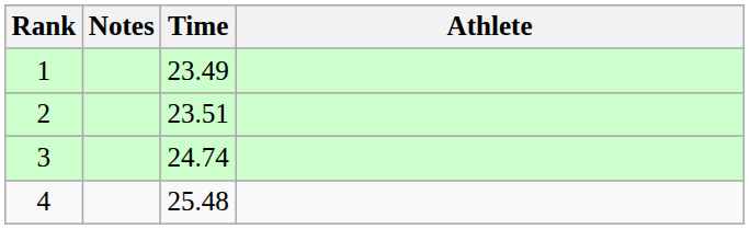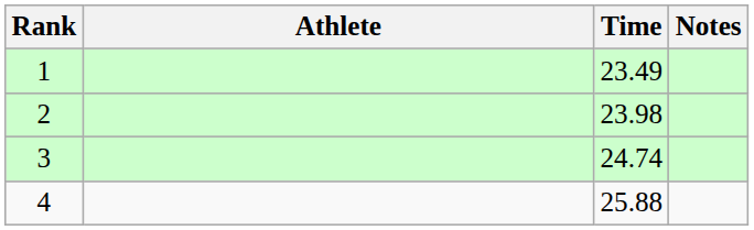 <table class="wikitable" style="text-align:center">
 <tr>
 <th>Rank</th>
+<th Style="width:18em">Athlete</th>
+<th>Time</th>
 <th>Notes</th>
-<th>Time</th>
-<th Style="width:18em">Athlete</th>
 </tr>
 <tr style="background:#cfc">
 <td>1</td>
+<td style="text-align:left"></td>
+<td>23.49</td>
 <td></td>
-<td>23.49</td>
-<td style="text-align:left"></td>
 </tr>
 <tr style="background:#cfc">
 <td>2</td>
+<td style="text-align:left"></td>
+<td>23.98</td>
 <td></td>
-<td>23.51</td>
-<td style="text-align:left"></td>
 </tr>
 <tr style="background:#cfc">
 <td>3</td>
+<td style="text-align:left"></td>
+<td>24.74</td>
 <td></td>
-<td>24.74</td>
-<td style="text-align:left"></td>
 </tr>
 <tr>
 <td>4</td>
+<td style="text-align:left"></td>
+<td>25.88</td>
 <td></td>
-<td>25.48</td>
-<td style="text-align:left"></td>
 </tr>
 </table>
